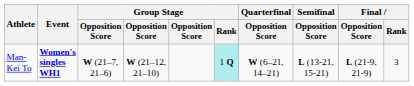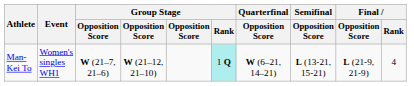 <table class="wikitable" style="font-size:90%; text-align:center">
 <tr>
 <th rowspan=2>Athlete</th>
 <th rowspan=2>Event</th>
 <th colspan=4>Group Stage</th>
 <th>Quarterfinal</th>
 <th>Semifinal</th>
 <th colspan=2>Final / </th>
 </tr>
 <tr style="font-size:95%">
 <th>Opposition<br>Score</th>
 <th>Opposition<br>Score</th>
 <th>Opposition<br>Score</th>
 <th>Rank</th>
 <th>Opposition<br>Score</th>
 <th>Opposition<br>Score</th>
 <th>Opposition<br>Score</th>
 <th>Rank</th>
 </tr>
 <tr>
 <td align=left><a href='#'>Man-Kei To</a></td>
-<td align=left><strong><a href='#'>Women's singles WH1</a></strong></td>
+<td align=left><a href='#'>Women's singles WH1</a></td>
 <td><br><strong>W</strong> (21–7, 21–6)</td>
 <td><br><strong>W</strong> (21–12, 21–10)</td>
 <td></td>
 <td style="background: paleturquoise;">1 <strong>Q</strong></td>
 <td><br><strong>W</strong> (6–21, 14–21)</td>
 <td><br><strong>L</strong> (13-21, 15-21)</td>
 <td><br><strong>L</strong> (21-9, 21-9)</td>
-<td>3</td>
+<td>4</td>
 </tr>
 </table>
